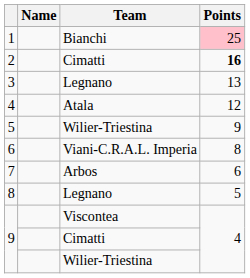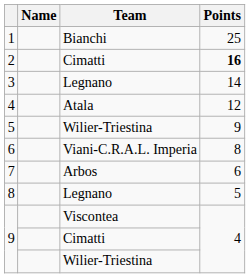 <table class="wikitable">
 <tr>
 <th></th>
 <th>Name</th>
 <th>Team</th>
 <th>Points</th>
 </tr>
 <tr>
 <td style="text-align:center">1</td>
 <td></td>
 <td>Bianchi</td>
-<td align="right" style="background: pink;">25</td>
+<td align="right">25</td>
 </tr>
 <tr>
 <td style="text-align:center">2</td>
 <td></td>
 <td>Cimatti</td>
 <td align="right"><strong>16</strong></td>
 </tr>
 <tr>
 <td style="text-align:center">3</td>
 <td></td>
 <td>Legnano</td>
-<td align="right">13</td>
+<td align="right">14</td>
 </tr>
 <tr>
 <td style="text-align:center">4</td>
 <td></td>
 <td>Atala</td>
 <td align="right">12</td>
 </tr>
 <tr>
 <td style="text-align:center">5</td>
 <td></td>
 <td>Wilier-Triestina</td>
 <td align="right">9</td>
 </tr>
 <tr>
 <td style="text-align:center">6</td>
 <td></td>
 <td>Viani-C.R.A.L. Imperia</td>
 <td align="right">8</td>
 </tr>
 <tr>
 <td style="text-align:center">7</td>
 <td></td>
 <td>Arbos</td>
 <td align="right">6</td>
 </tr>
 <tr>
 <td style="text-align:center">8</td>
 <td></td>
 <td>Legnano</td>
 <td align="right">5</td>
 </tr>
 <tr>
 <td style="text-align:center" rowspan="3">9</td>
 <td></td>
 <td>Viscontea</td>
 <td align="right" rowspan="3">4</td>
 </tr>
 <tr>
 <td></td>
 <td>Cimatti</td>
 </tr>
 <tr>
 <td></td>
 <td>Wilier-Triestina</td>
 </tr>
 </table>
